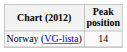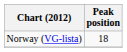 <table class="wikitable sortable">
 <tr>
 <th>Chart (2012)</th>
 <th>Peak<br> position</th>
 </tr>
 <tr>
 <td>Norway (<a href='#'>VG-lista</a>)</td>
-<td align="center">14</td>
+<td align="center">18</td>
 </tr>
 <tr>
 </tr>
 </table>
